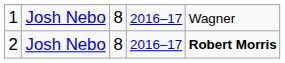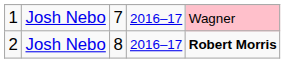 <table class="wikitable">
 <tr>
 </tr>
 <tr>
 <td>1</td>
 <td><a href='#'>Josh Nebo</a></td>
-<td>8</td>
+<td>7</td>
 <td style="font-size:80%;"><a href='#'>2016–17</a></td>
-<td style="font-size:80%;">Wagner</td>
+<td style="background: pink; font-size:80%;">Wagner</td>
 </tr>
 <tr>
 <td>2</td>
 <td><a href='#'>Josh Nebo</a></td>
 <td>8</td>
 <td style="font-size:80%;"><a href='#'>2016–17</a></td>
 <td style="font-size:80%;"><strong>Robert Morris</strong></td>
 </tr>
 </table>
